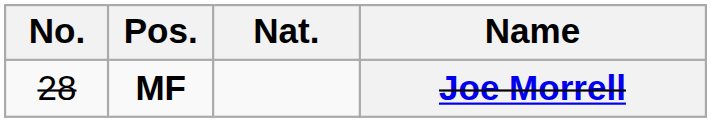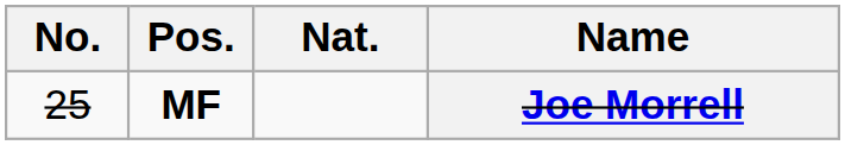 <table class="wikitable plainrowheaders" style=text-align:center>
 <tr>
 <th width=40>No.</th>
 <th width=40>Pos.</th>
 <th width=60>Nat.</th>
 <th width=150 scope=col>Name</th>
 </tr>
 <tr>
-<td><s>28</s></td>
+<td><s>25</s></td>
 <td><strong>MF</strong></td>
 <td align=left></td>
 <th scope=row><s><a href='#'>Joe Morrell</a></s> </th>
 </tr>
 </table>
